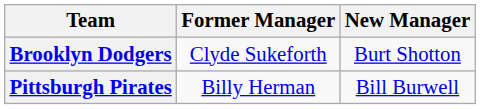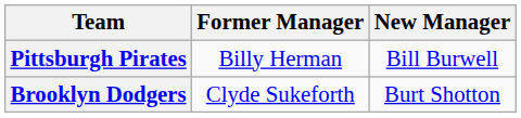 <table class="wikitable plainrowheaders" style="text-align:center;">
 <tr>
 <th>Team</th>
 <th>Former Manager</th>
 <th>New Manager</th>
 </tr>
 <tr>
+<th scope="row" style="text-align:center;"><a href='#'>Pittsburgh Pirates</a></th>
+<td><a href='#'>Billy Herman</a></td>
+<td><a href='#'>Bill Burwell</a></td>
+</tr>
+<tr>
 <th scope="row" style="text-align:center;"><a href='#'>Brooklyn Dodgers</a></th>
 <td><a href='#'>Clyde Sukeforth</a></td>
 <td><a href='#'>Burt Shotton</a></td>
 </tr>
-<tr>
-<th scope="row" style="text-align:center;"><a href='#'>Pittsburgh Pirates</a></th>
-<td><a href='#'>Billy Herman</a></td>
-<td><a href='#'>Bill Burwell</a></td>
-</tr>
 </table>
